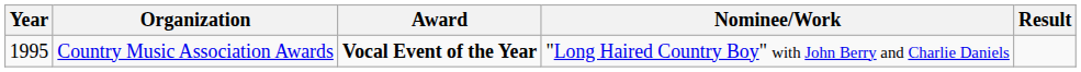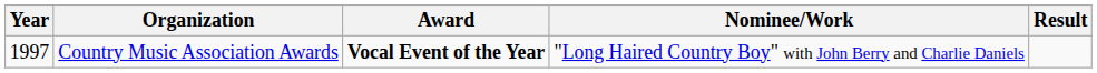 <table class="wikitable">
 <tr>
 <th>Year</th>
 <th>Organization</th>
 <th>Award</th>
 <th>Nominee/Work</th>
 <th>Result</th>
 </tr>
 <tr>
-<td>1995</td>
+<td>1997</td>
 <td><a href='#'>Country Music Association Awards</a></td>
 <td><strong>Vocal Event of the Year</strong></td>
 <td>"<a href='#'>Long Haired Country Boy</a>" <small>with <a href='#'>John Berry</a> and <a href='#'>Charlie Daniels</a></small></td>
 <td></td>
 </tr>
 </table>
